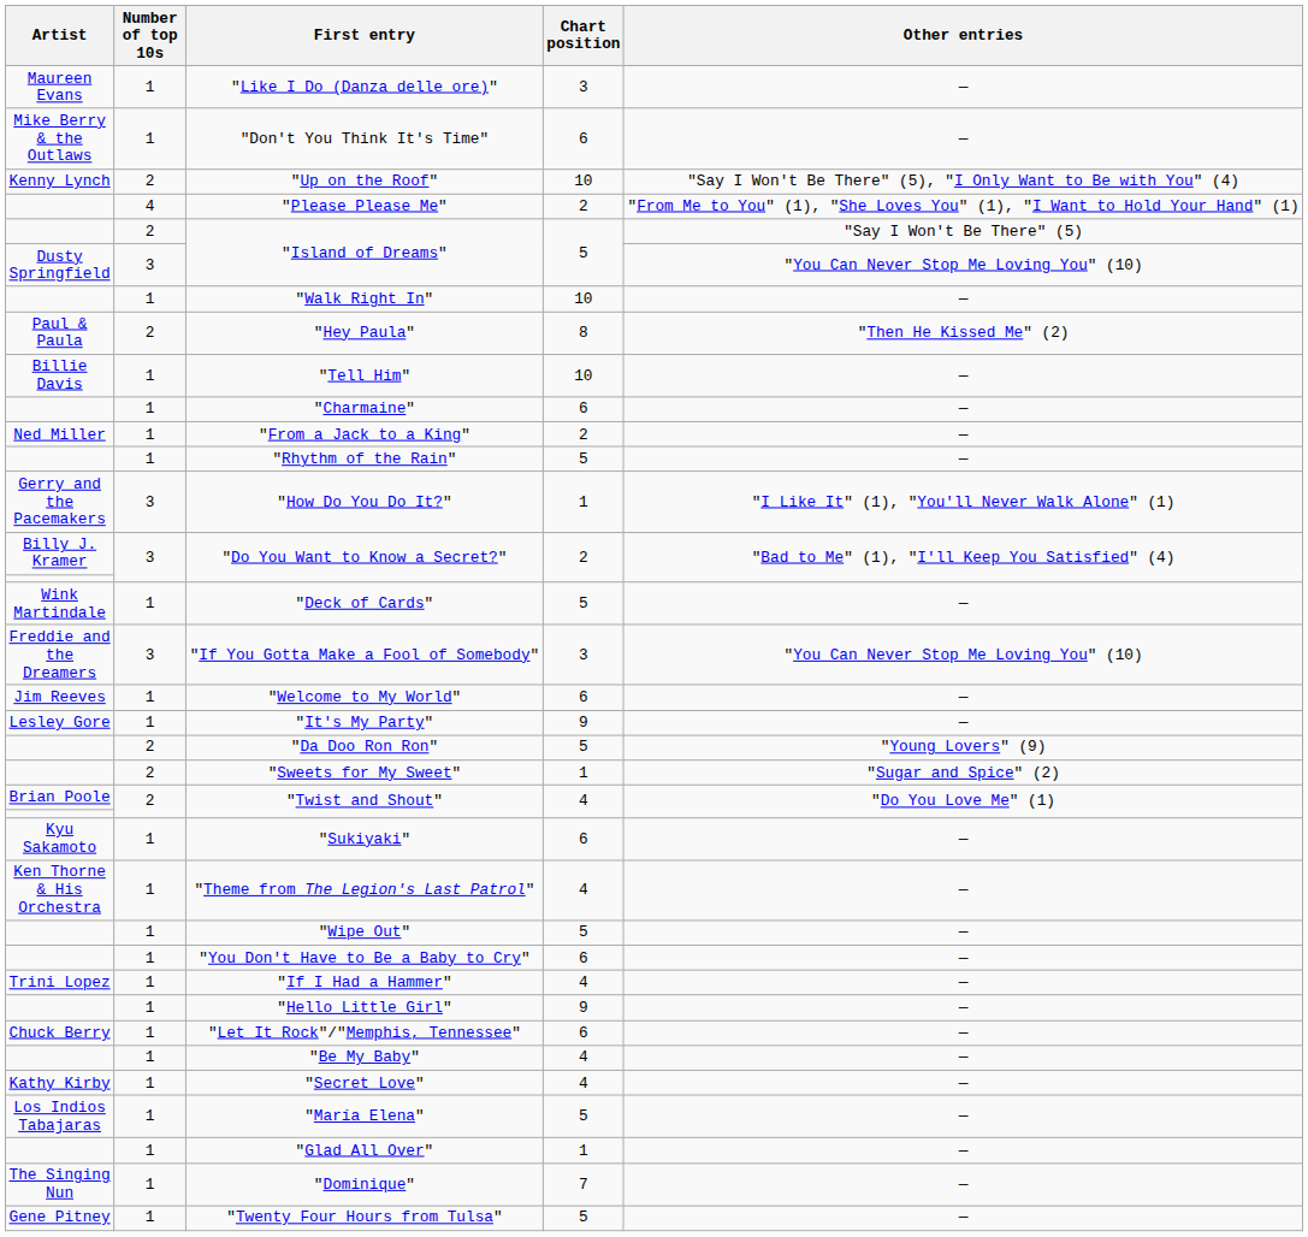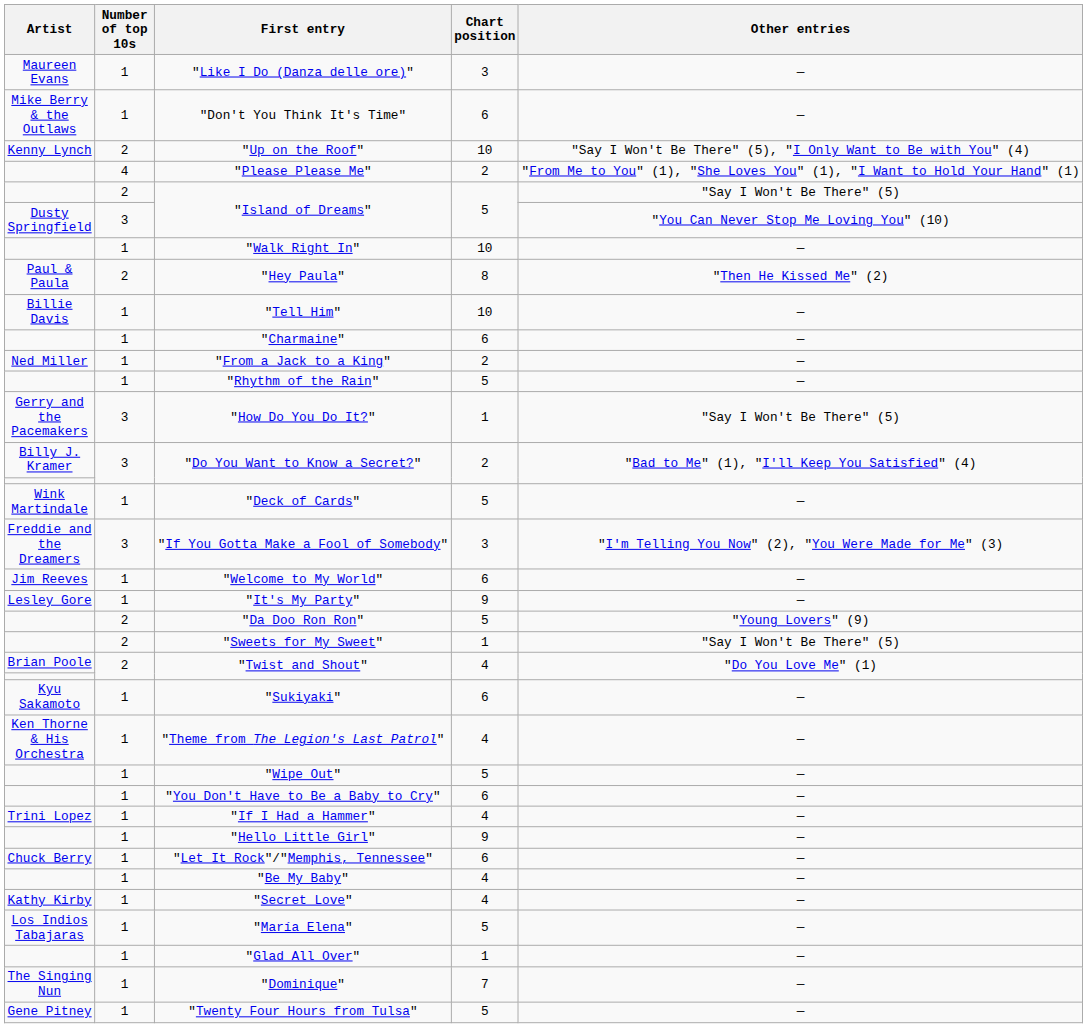 <table class="wikitable sortable mw-collapsible mw-collapsed" style="text-align:center;">
 <tr>
 <th scope="col" style="width:55px;">Artist</th>
 <th scope="col" style="width:55px;" data-sort-type="number">Number of top 10s</th>
 <th scope="col" style="text-align:center;">First entry</th>
 <th scope="col" style="width:55px;" data-sort-type="number">Chart position</th>
 <th scope="col" style="text-align:center;">Other entries</th>
 </tr>
 <tr>
 <td><a href='#'>Maureen Evans</a></td>
 <td>1</td>
 <td>"<a href='#'>Like I Do (Danza delle ore)</a>"</td>
 <td>3</td>
 <td>—</td>
 </tr>
 <tr>
 <td><a href='#'>Mike Berry & the Outlaws</a></td>
 <td>1</td>
 <td>"Don't You Think It's Time"</td>
 <td>6</td>
 <td>—</td>
 </tr>
 <tr>
 <td><a href='#'>Kenny Lynch</a></td>
 <td>2</td>
 <td>"<a href='#'>Up on the Roof</a>"</td>
 <td>10</td>
 <td>"Say I Won't Be There" (5), "<a href='#'>I Only Want to Be with You</a>" (4) </td>
 </tr>
 <tr>
 <td></td>
 <td>4</td>
 <td>"<a href='#'>Please Please Me</a>"</td>
 <td>2</td>
 <td>"<a href='#'>From Me to You</a>" (1), "<a href='#'>She Loves You</a>" (1), "<a href='#'>I Want to Hold Your Hand</a>" (1)</td>
 </tr>
 <tr>
 <td></td>
 <td>2</td>
 <td rowspan="2">"<a href='#'>Island of Dreams</a>"</td>
 <td rowspan="2">5</td>
 <td>"Say I Won't Be There" (5)</td>
 </tr>
 <tr>
 <td><a href='#'>Dusty Springfield</a></td>
 <td>3</td>
 <td>"<a href='#'>You Can Never Stop Me Loving You</a>" (10)</td>
 </tr>
 <tr>
 <td></td>
 <td>1</td>
 <td>"<a href='#'>Walk Right In</a>"</td>
 <td>10</td>
 <td>—</td>
 </tr>
 <tr>
 <td><a href='#'>Paul & Paula</a></td>
 <td>2</td>
 <td>"<a href='#'>Hey Paula</a>"</td>
 <td>8</td>
 <td>"<a href='#'>Then He Kissed Me</a>" (2)</td>
 </tr>
 <tr>
 <td><a href='#'>Billie Davis</a></td>
 <td>1</td>
 <td>"<a href='#'>Tell Him</a>"</td>
 <td>10</td>
 <td>—</td>
 </tr>
 <tr>
 <td></td>
 <td>1</td>
 <td>"<a href='#'>Charmaine</a>"</td>
 <td>6</td>
 <td>—</td>
 </tr>
 <tr>
 <td><a href='#'>Ned Miller</a></td>
 <td>1</td>
 <td>"<a href='#'>From a Jack to a King</a>"</td>
 <td>2</td>
 <td>—</td>
 </tr>
 <tr>
 <td></td>
 <td>1</td>
 <td>"<a href='#'>Rhythm of the Rain</a>"</td>
 <td>5</td>
 <td>—</td>
 </tr>
 <tr>
 <td><a href='#'>Gerry and the Pacemakers</a></td>
 <td>3</td>
 <td>"<a href='#'>How Do You Do It?</a>"</td>
 <td>1</td>
-<td>"<a href='#'>I Like It</a>" (1), "<a href='#'>You'll Never Walk Alone</a>" (1)</td>
+<td>"Say I Won't Be There" (5)</td>
 </tr>
 <tr>
 <td><a href='#'>Billy J. Kramer</a></td>
 <td rowspan="2">3</td>
 <td rowspan="2">"<a href='#'>Do You Want to Know a Secret?</a>"</td>
 <td rowspan="2">2</td>
 <td rowspan="2">"<a href='#'>Bad to Me</a>" (1), "<a href='#'>I'll Keep You Satisfied</a>" (4)</td>
 </tr>
 <tr>
 <td></td>
 </tr>
 <tr>
 <td><a href='#'>Wink Martindale</a></td>
 <td>1</td>
 <td>"<a href='#'>Deck of Cards</a>"</td>
 <td>5</td>
 <td>—</td>
 </tr>
 <tr>
 <td><a href='#'>Freddie and the Dreamers</a></td>
 <td>3</td>
 <td>"<a href='#'>If You Gotta Make a Fool of Somebody</a>"</td>
 <td>3</td>
-<td>"<a href='#'>You Can Never Stop Me Loving You</a>" (10)</td>
+<td>"<a href='#'>I'm Telling You Now</a>" (2), "<a href='#'>You Were Made for Me</a>" (3)</td>
 </tr>
 <tr>
 <td><a href='#'>Jim Reeves</a></td>
 <td>1</td>
 <td>"<a href='#'>Welcome to My World</a>"</td>
 <td>6</td>
 <td>—</td>
 </tr>
 <tr>
 <td><a href='#'>Lesley Gore</a></td>
 <td>1</td>
 <td>"<a href='#'>It's My Party</a>"</td>
 <td>9</td>
 <td>—</td>
 </tr>
 <tr>
 <td></td>
 <td>2</td>
 <td>"<a href='#'>Da Doo Ron Ron</a>"</td>
 <td>5</td>
 <td>"<a href='#'>Young Lovers</a>" (9)</td>
 </tr>
 <tr>
 <td></td>
 <td>2</td>
 <td>"<a href='#'>Sweets for My Sweet</a>"</td>
 <td>1</td>
-<td>"<a href='#'>Sugar and Spice</a>" (2)</td>
+<td>"Say I Won't Be There" (5)</td>
 </tr>
 <tr>
 <td><a href='#'>Brian Poole</a></td>
 <td rowspan="2">2</td>
 <td rowspan="2">"<a href='#'>Twist and Shout</a>"</td>
 <td rowspan="2">4</td>
 <td rowspan="2">"<a href='#'>Do You Love Me</a>" (1)</td>
 </tr>
 <tr>
 <td></td>
 </tr>
 <tr>
 <td><a href='#'>Kyu Sakamoto</a></td>
 <td>1</td>
 <td>"<a href='#'>Sukiyaki</a>"</td>
 <td>6</td>
 <td>—</td>
 </tr>
 <tr>
 <td><a href='#'>Ken Thorne & His Orchestra</a></td>
 <td>1</td>
 <td>"<a href='#'>Theme from <em>The Legion's Last Patrol</em></a>"</td>
 <td>4</td>
 <td>—</td>
 </tr>
 <tr>
 <td></td>
 <td>1</td>
 <td>"<a href='#'>Wipe Out</a>"</td>
 <td>5</td>
 <td>—</td>
 </tr>
 <tr>
 <td></td>
 <td>1</td>
 <td>"<a href='#'>You Don't Have to Be a Baby to Cry</a>"</td>
 <td>6</td>
 <td>—</td>
 </tr>
 <tr>
 <td><a href='#'>Trini Lopez</a></td>
 <td>1</td>
 <td>"<a href='#'>If I Had a Hammer</a>"</td>
 <td>4</td>
 <td>—</td>
 </tr>
 <tr>
 <td></td>
 <td>1</td>
 <td>"<a href='#'>Hello Little Girl</a>"</td>
 <td>9</td>
 <td>—</td>
 </tr>
 <tr>
 <td><a href='#'>Chuck Berry</a></td>
 <td>1</td>
 <td>"<a href='#'>Let It Rock</a>"/"<a href='#'>Memphis, Tennessee</a>"</td>
 <td>6</td>
 <td>—</td>
 </tr>
 <tr>
 <td></td>
 <td>1</td>
 <td>"<a href='#'>Be My Baby</a>"</td>
 <td>4</td>
 <td>—</td>
 </tr>
 <tr>
 <td><a href='#'>Kathy Kirby</a></td>
 <td>1</td>
 <td>"<a href='#'>Secret Love</a>"</td>
 <td>4</td>
 <td>—</td>
 </tr>
 <tr>
 <td><a href='#'>Los Indios Tabajaras</a></td>
 <td>1</td>
 <td>"<a href='#'>María Elena</a>"</td>
 <td>5</td>
 <td>—</td>
 </tr>
 <tr>
 <td></td>
 <td>1</td>
 <td>"<a href='#'>Glad All Over</a>" </td>
 <td>1</td>
 <td>—</td>
 </tr>
 <tr>
 <td><a href='#'>The Singing Nun</a></td>
 <td>1</td>
 <td>"<a href='#'>Dominique</a>" </td>
 <td>7</td>
 <td>—</td>
 </tr>
 <tr>
 <td><a href='#'>Gene Pitney</a></td>
 <td>1</td>
 <td>"<a href='#'>Twenty Four Hours from Tulsa</a>" </td>
 <td>5</td>
 <td>—</td>
 </tr>
 </table>
